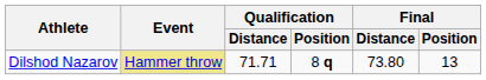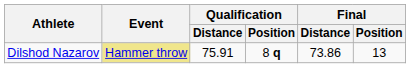 <table class=wikitable style="font-size:90%">
 <tr>
 <th rowspan="2">Athlete</th>
 <th rowspan="2">Event</th>
 <th colspan="2">Qualification</th>
 <th colspan="2">Final</th>
 </tr>
 <tr style="font-size:95%">
 <th>Distance</th>
 <th>Position</th>
 <th>Distance</th>
 <th>Position</th>
 </tr>
 <tr align=center>
 <td align=left><a href='#'>Dilshod Nazarov</a></td>
 <td align=left style="background: khaki;"><a href='#'>Hammer throw</a></td>
-<td>71.71</td>
+<td>75.91</td>
 <td>8 <strong>q</strong></td>
-<td>73.80</td>
+<td>73.86</td>
 <td>13</td>
 </tr>
 </table>
